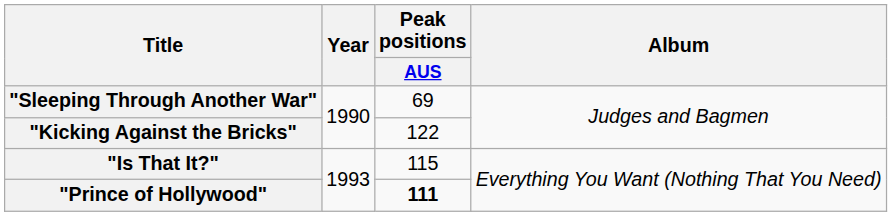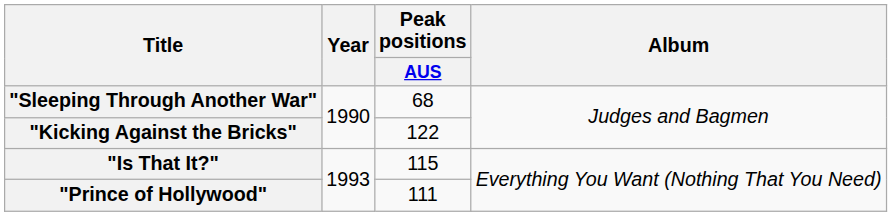 <table class="wikitable plainrowheaders" style=text-align:center;>
 <tr>
 <th scope="col" rowspan="2">Title</th>
 <th scope="col" rowspan="2">Year</th>
 <th>Peak positions</th>
 <th scope="col" rowspan="2">Album</th>
 </tr>
 <tr>
 <th scope="col" style="width:2.5em;font-size:90%;"><a href='#'>AUS</a><br></th>
 </tr>
 <tr>
 <th scope="row">"Sleeping Through Another War"</th>
 <td rowspan="2">1990</td>
-<td>69</td>
+<td>68</td>
 <td rowspan="2"><em>Judges and Bagmen</em></td>
 </tr>
 <tr>
 <th scope="row">"Kicking Against the Bricks"</th>
 <td>122</td>
 </tr>
 <tr>
 <th scope="row">"Is That It?"</th>
 <td rowspan="2">1993</td>
 <td>115</td>
 <td rowspan="2"><em>Everything You Want (Nothing That You Need)</em></td>
 </tr>
 <tr>
 <th scope="row">"Prince of Hollywood"</th>
-<td><strong>111</strong></td>
+<td>111</td>
 </tr>
 </table>
